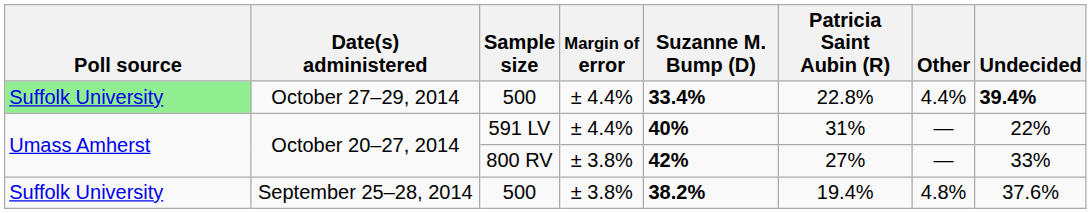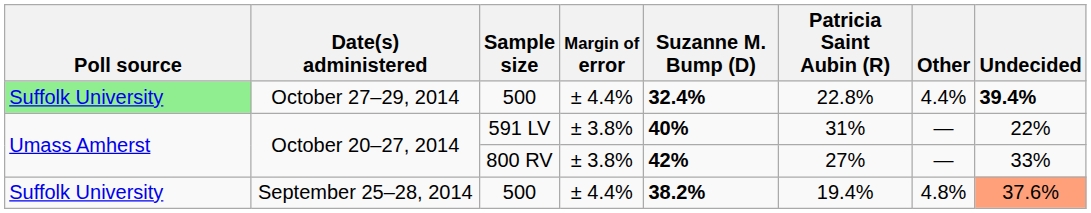 <table class="wikitable">
 <tr valign= bottom>
 <th style="width:190px;">Poll source</th>
 <th style="width:175px;">Date(s)<br>administered</th>
 <th class=small>Sample<br>size</th>
 <th><small>Margin of</small><br>error</th>
 <th style="width:100px;">Suzanne M.<br>Bump (D)</th>
 <th style="width:100px;">Patricia<br>Saint<br>Aubin (R)</th>
 <th>Other</th>
 <th>Undecided</th>
 </tr>
 <tr>
 <td style="background: lightgreen;"><a href='#'>Suffolk University</a></td>
 <td align=center>October 27–29, 2014</td>
 <td align=center>500</td>
 <td align=center>± 4.4%</td>
-<td><strong>33.4%</strong></td>
+<td><strong>32.4%</strong></td>
 <td align=center>22.8%</td>
 <td align=center>4.4%</td>
 <td><strong>39.4%</strong></td>
 </tr>
 <tr>
 <td rowspan=2><a href='#'>Umass Amherst</a></td>
 <td align=center rowspan=2>October 20–27, 2014</td>
 <td align=center>591 LV</td>
-<td align=center>± 4.4%</td>
+<td align=center>± 3.8%</td>
 <td><strong>40%</strong></td>
 <td align=center>31%</td>
 <td align=center>—</td>
 <td align=center>22%</td>
 </tr>
 <tr>
 <td align=center>800 RV</td>
 <td align=center>± 3.8%</td>
 <td><strong>42%</strong></td>
 <td align=center>27%</td>
 <td align=center>—</td>
 <td align=center>33%</td>
 </tr>
 <tr>
 <td><a href='#'>Suffolk University</a></td>
 <td align=center>September 25–28, 2014</td>
 <td align=center>500</td>
-<td align=center>± 3.8%</td>
+<td align=center>± 4.4%</td>
 <td><strong>38.2%</strong></td>
 <td align=center>19.4%</td>
 <td align=center>4.8%</td>
-<td align=center>37.6%</td>
+<td align=center style="background: lightsalmon;">37.6%</td>
 </tr>
 </table>
